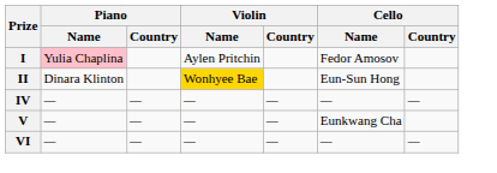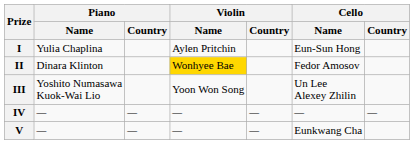 <table class="wikitable">
 <tr>
 <th rowspan="2"><strong>Prize</strong></th>
 <th colspan="2"><strong>Piano</strong></th>
 <th colspan="2"><strong>Violin</strong></th>
 <th colspan="2"><strong>Cello</strong></th>
 </tr>
 <tr>
 <th>Name</th>
 <th><strong>Country</strong></th>
 <th>Name</th>
 <th><strong>Country</strong></th>
 <th>Name</th>
 <th><strong>Country</strong></th>
 </tr>
 <tr>
 <th><strong>I</strong></th>
-<td style="background: pink;">Yulia Chaplina</td>
+<td>Yulia Chaplina</td>
 <td></td>
 <td>Aylen Pritchin</td>
 <td></td>
-<td>Fedor Amosov</td>
+<td>Eun-Sun Hong</td>
 <td></td>
 </tr>
 <tr>
 <th><strong>II</strong></th>
 <td>Dinara Klinton</td>
 <td></td>
 <td style="background: gold;">Wonhyee Bae</td>
 <td></td>
-<td>Eun-Sun Hong</td>
+<td>Fedor Amosov</td>
 <td></td>
+</tr>
+<tr>
+<th><strong>III</strong></th>
+<td>Yoshito Numasawa<br>Kuok-Wai Lio</td>
+<td><br></td>
+<td>Yoon Won Song</td>
+<td></td>
+<td>Un Lee<br>Alexey Zhilin</td>
+<td><br></td>
 </tr>
 <tr>
 <th><strong>IV</strong></th>
 <td><em>—</em></td>
 <td><em>—</em></td>
 <td><em>—</em></td>
 <td><em>—</em></td>
 <td><em>—</em></td>
 <td><em>—</em></td>
 </tr>
 <tr>
 <th><strong>V</strong></th>
 <td><em>—</em></td>
 <td><em>—</em></td>
 <td><em>—</em></td>
 <td><em>—</em></td>
 <td>Eunkwang Cha</td>
 <td></td>
 </tr>
-<tr>
-<th><strong>VI</strong></th>
-<td><em>—</em></td>
-<td><em>—</em></td>
-<td><em>—</em></td>
-<td><em>—</em></td>
-<td><em>—</em></td>
-<td><em>—</em></td>
-</tr>
 </table>
